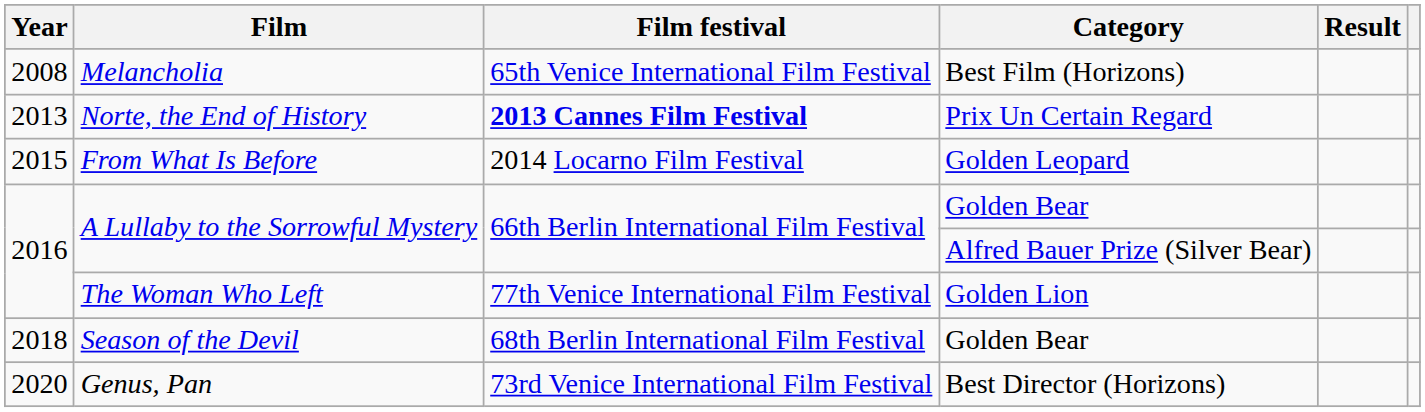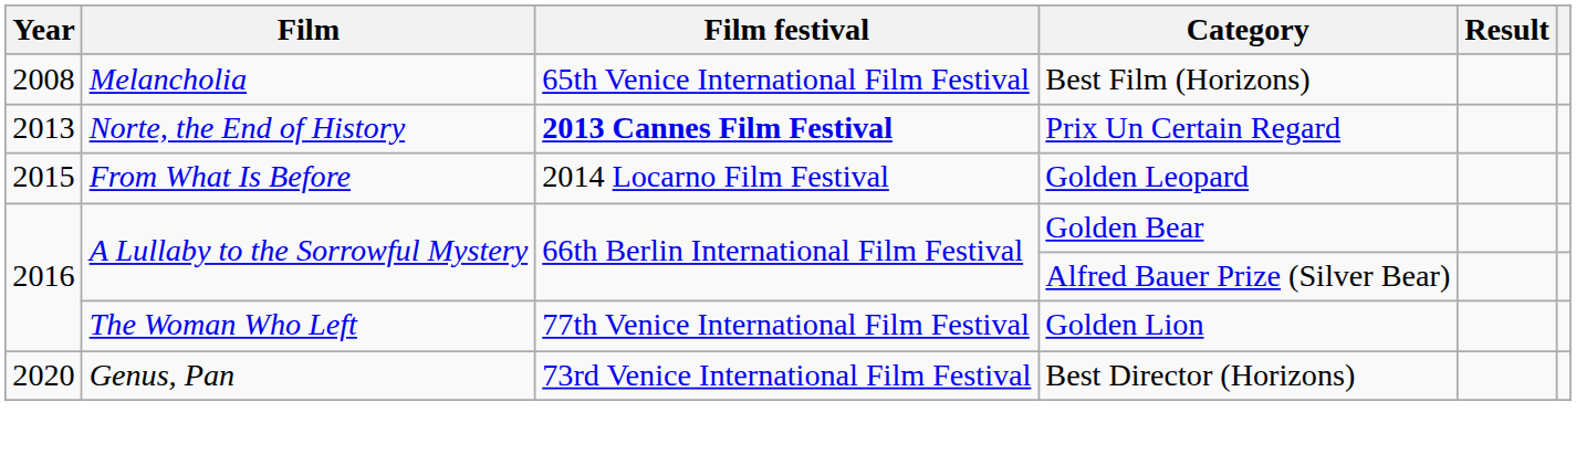 <table class="wikitable">
 <tr>
 <th>Year</th>
 <th>Film</th>
 <th>Film festival</th>
 <th>Category</th>
 <th>Result</th>
 <th></th>
 </tr>
 <tr>
 <td style="text-align:center;">2008</td>
 <td scope="row"><em><a href='#'>Melancholia</a></em></td>
 <td><a href='#'>65th Venice International Film Festival</a></td>
 <td>Best Film (Horizons)</td>
 <td></td>
 <td style="text-align:center;"></td>
 </tr>
 <tr>
 <td style="text-align:center;">2013</td>
 <td><em><a href='#'>Norte, the End of History</a></em></td>
 <td><strong><a href='#'>2013 Cannes Film Festival</a></strong></td>
 <td><a href='#'>Prix Un Certain Regard</a></td>
 <td></td>
 <td style="text-align:center;"></td>
 </tr>
 <tr>
 <td style="text-align:center;">2015</td>
 <td><em><a href='#'>From What Is Before</a></em></td>
 <td>2014 <a href='#'>Locarno Film Festival</a></td>
 <td><a href='#'>Golden Leopard</a></td>
 <td></td>
 <td style="text-align:center;"></td>
 </tr>
 <tr>
 <td rowspan="3">2016</td>
 <td rowspan="2"><em><a href='#'>A Lullaby to the Sorrowful Mystery</a></em></td>
 <td rowspan="2"><a href='#'>66th Berlin International Film Festival</a></td>
 <td><a href='#'>Golden Bear</a></td>
 <td></td>
 <td style="text-align:center;"></td>
 </tr>
 <tr>
 <td><a href='#'>Alfred Bauer Prize</a> (Silver Bear)</td>
 <td></td>
 <td style="text-align:center;"></td>
 </tr>
 <tr>
 <td scope="row"><em><a href='#'>The Woman Who Left</a></em></td>
 <td><a href='#'>77th Venice International Film Festival</a></td>
 <td><a href='#'>Golden Lion</a></td>
 <td></td>
 <td style="text-align:center;"></td>
 </tr>
 <tr>
-<td style="text-align:center;">2018</td>
-<td><em><a href='#'>Season of the Devil</a></em></td>
-<td><a href='#'>68th Berlin International Film Festival</a></td>
-<td>Golden Bear</td>
-<td></td>
-<td style="text-align:center;"></td>
-</tr>
-<tr>
 <td style="text-align:center;">2020</td>
 <td scope="row"><em>Genus, Pan</em></td>
 <td><a href='#'>73rd Venice International Film Festival</a></td>
 <td>Best Director (Horizons)</td>
 <td></td>
 <td style="text-align:center;"></td>
 </tr>
 </table>
